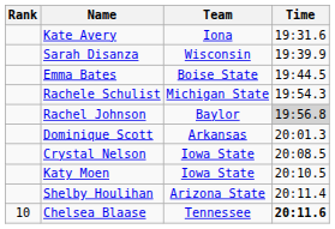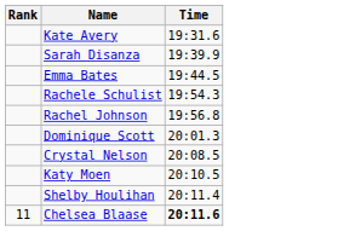 <table class="wikitable sortable" style="text-align:center">
 <tr>
 <th>Rank</th>
 <th>Name</th>
-<th>Team</th>
 <th>Time</th>
 </tr>
 <tr>
 <td></td>
 <td align=left> <a href='#'>Kate Avery</a></td>
-<td><a href='#'>Iona</a></td>
 <td>19:31.6</td>
 </tr>
 <tr>
 <td></td>
 <td align=left> <a href='#'>Sarah Disanza</a></td>
-<td><a href='#'>Wisconsin</a></td>
 <td>19:39.9</td>
 </tr>
 <tr>
 <td></td>
 <td align=left> <a href='#'>Emma Bates</a></td>
-<td><a href='#'>Boise State</a></td>
 <td>19:44.5</td>
 </tr>
 <tr>
 <td></td>
 <td align=left> <a href='#'>Rachele Schulist</a></td>
-<td><a href='#'>Michigan State</a></td>
 <td>19:54.3</td>
 </tr>
 <tr>
 <td></td>
 <td align=left> <a href='#'>Rachel Johnson</a></td>
-<td><a href='#'>Baylor</a></td>
-<td style="background: lightgrey;">19:56.8</td>
+<td>19:56.8</td>
 </tr>
 <tr>
 <td></td>
 <td align=left> <a href='#'>Dominique Scott</a></td>
-<td><a href='#'>Arkansas</a></td>
 <td>20:01.3</td>
 </tr>
 <tr>
 <td></td>
 <td align=left><a href='#'>Crystal Nelson</a></td>
-<td><a href='#'>Iowa State</a></td>
 <td>20:08.5</td>
 </tr>
 <tr>
 <td></td>
 <td align=left> <a href='#'>Katy Moen</a></td>
-<td><a href='#'>Iowa State</a></td>
 <td>20:10.5</td>
 </tr>
 <tr>
 <td></td>
 <td align=left> <a href='#'>Shelby Houlihan</a></td>
-<td><a href='#'>Arizona State</a></td>
 <td>20:11.4</td>
 </tr>
 <tr>
-<td>10</td>
+<td>11</td>
 <td align=left> <a href='#'>Chelsea Blaase</a></td>
-<td><a href='#'>Tennessee</a></td>
 <td><strong>20:11.6</strong></td>
 </tr>
 </table>
